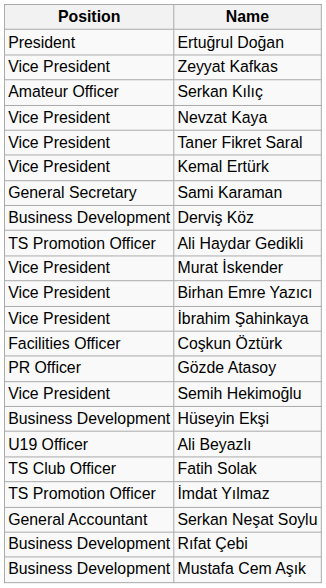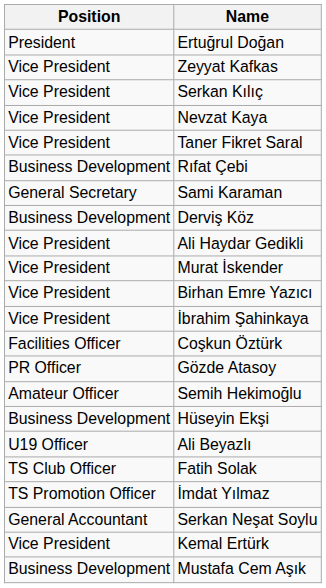 <table class="wikitable">
 <tr>
 <th>Position</th>
 <th>Name</th>
 </tr>
 <tr>
 <td>President</td>
 <td> Ertuğrul Doğan</td>
 </tr>
 <tr>
 <td>Vice President</td>
 <td> Zeyyat Kafkas</td>
 </tr>
 <tr>
-<td>Amateur Officer</td>
+<td>Vice President</td>
 <td> Serkan Kılıç</td>
 </tr>
 <tr>
 <td>Vice President</td>
 <td> Nevzat Kaya</td>
 </tr>
 <tr>
 <td>Vice President</td>
 <td> Taner Fikret Saral</td>
 </tr>
 <tr>
-<td>Vice President</td>
-<td> Kemal Ertürk</td>
+<td>Business Development</td>
+<td> Rıfat Çebi</td>
 </tr>
 <tr>
 <td>General Secretary</td>
 <td> Sami Karaman</td>
 </tr>
 <tr>
 <td>Business Development</td>
 <td> Derviş Köz</td>
 </tr>
 <tr>
-<td>TS Promotion Officer</td>
+<td>Vice President</td>
 <td> Ali Haydar Gedikli</td>
 </tr>
 <tr>
 <td>Vice President</td>
 <td> Murat İskender</td>
 </tr>
 <tr>
 <td>Vice President</td>
 <td> Birhan Emre Yazıcı</td>
 </tr>
 <tr>
 <td>Vice President</td>
 <td> İbrahim Şahinkaya</td>
 </tr>
 <tr>
 <td>Facilities Officer</td>
 <td> Coşkun Öztürk</td>
 </tr>
 <tr>
 <td>PR Officer</td>
 <td> Gözde Atasoy</td>
 </tr>
 <tr>
-<td>Vice President</td>
+<td>Amateur Officer</td>
 <td> Semih Hekimoğlu</td>
 </tr>
 <tr>
 <td>Business Development</td>
 <td> Hüseyin Ekşi</td>
 </tr>
 <tr>
 <td>U19 Officer</td>
 <td> Ali Beyazlı</td>
 </tr>
 <tr>
 <td>TS Club Officer</td>
 <td> Fatih Solak</td>
 </tr>
 <tr>
 <td>TS Promotion Officer</td>
 <td> İmdat Yılmaz</td>
 </tr>
 <tr>
 <td>General Accountant</td>
 <td> Serkan Neşat Soylu</td>
 </tr>
 <tr>
-<td>Business Development</td>
-<td> Rıfat Çebi</td>
+<td>Vice President</td>
+<td> Kemal Ertürk</td>
 </tr>
 <tr>
 <td>Business Development</td>
 <td> Mustafa Cem Aşık</td>
 </tr>
 </table>
